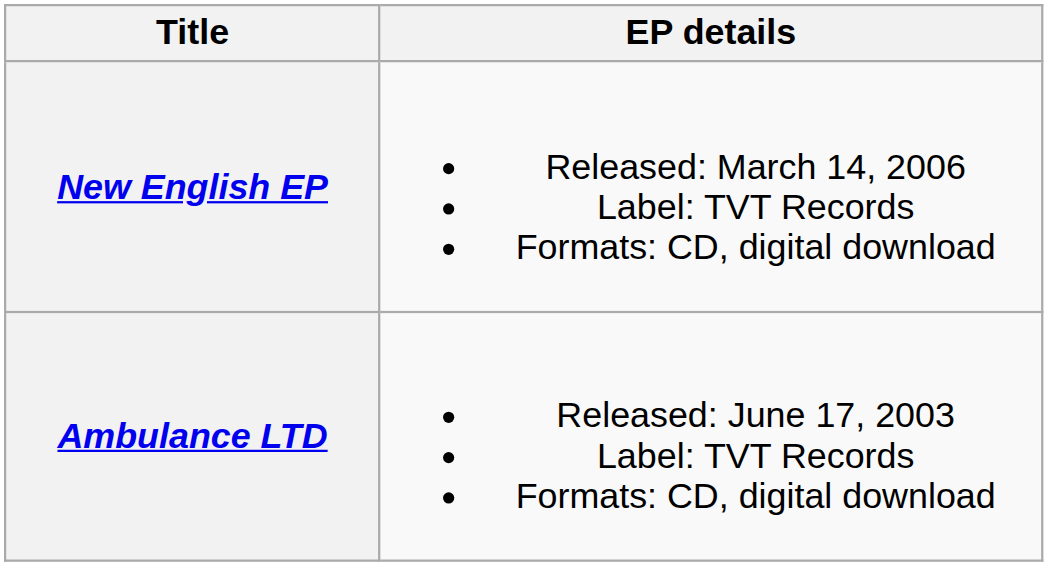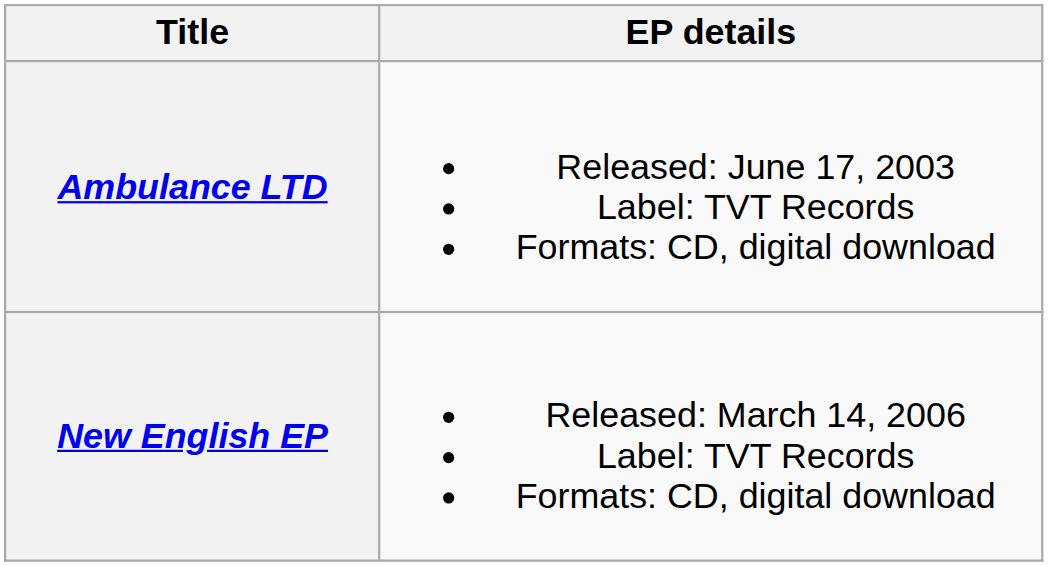 <table class="wikitable plainrowheaders" style="text-align:center;">
 <tr>
 <th scope="col" style="width:10em;">Title</th>
 <th scope="col" style="width:18em;">EP details</th>
 </tr>
 <tr>
+<th scope="row"><em><a href='#'>Ambulance LTD</a></em></th>
+<td><br><ul><li>Released: June 17, 2003</li><li>Label: TVT Records</li><li>Formats: CD, digital download</li></ul></td>
+</tr>
+<tr>
 <th scope="row"><em><a href='#'>New English EP</a></em></th>
 <td><br><ul><li>Released: March 14, 2006</li><li>Label: TVT Records</li><li>Formats: CD, digital download</li></ul></td>
 </tr>
-<tr>
-<th scope="row"><em><a href='#'>Ambulance LTD</a></em></th>
-<td><br><ul><li>Released: June 17, 2003</li><li>Label: TVT Records</li><li>Formats: CD, digital download</li></ul></td>
-</tr>
 </table>
